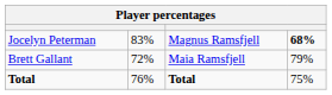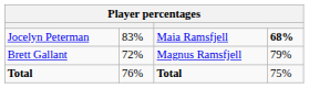 <table class="wikitable">
 <tr>
 <th colspan=4 width=400>Player percentages</th>
 </tr>
 <tr>
 <th colspan=2 width=200 style="white-space:nowrap;"></th>
 <th colspan=2 width=200 style="white-space:nowrap;"></th>
 </tr>
 <tr>
 <td><a href='#'>Jocelyn Peterman</a></td>
 <td>83%</td>
-<td><a href='#'>Magnus Ramsfjell</a></td>
+<td><a href='#'>Maia Ramsfjell</a></td>
 <td><strong>68%</strong></td>
 </tr>
 <tr>
 <td><a href='#'>Brett Gallant</a></td>
 <td>72%</td>
-<td><a href='#'>Maia Ramsfjell</a></td>
+<td><a href='#'>Magnus Ramsfjell</a></td>
 <td>79%</td>
 </tr>
 <tr>
 <td><strong>Total</strong></td>
 <td>76%</td>
 <td><strong>Total</strong></td>
 <td>75%</td>
 </tr>
 </table>
